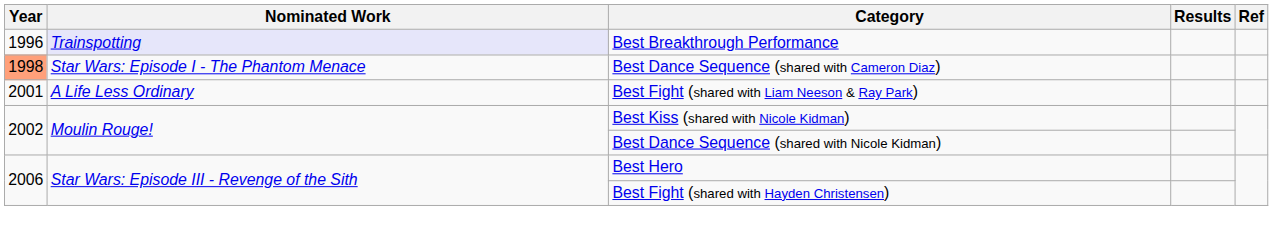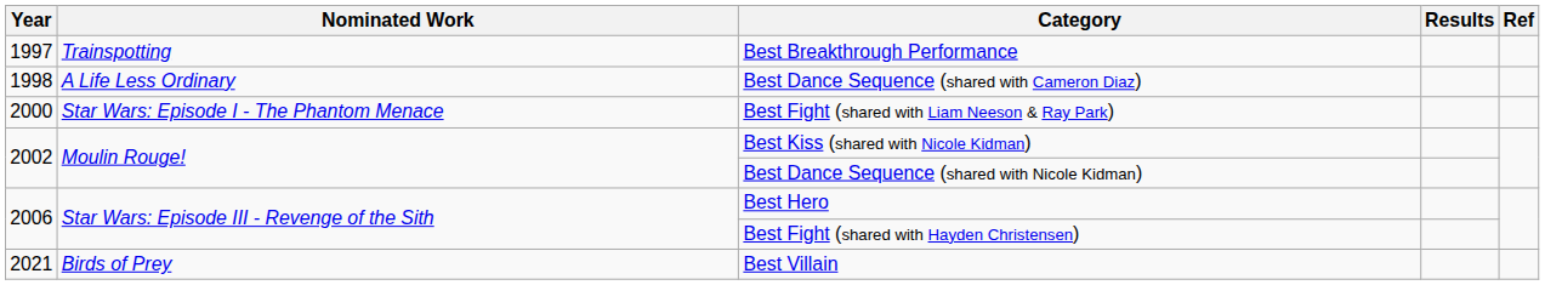 <table class="wikitable">
 <tr>
 <th scope="col" style="width:1em;">Year</th>
 <th scope="col" style="width:35em;">Nominated Work</th>
 <th scope="col" style="width:35em;">Category</th>
 <th scope="col" style="width:1em;">Results</th>
 <th scope="col" style="width:1em;">Ref</th>
 </tr>
 <tr>
-<td>1996</td>
-<td style="background: lavender;"><em><a href='#'>Trainspotting</a></em></td>
+<td>1997</td>
+<td><em><a href='#'>Trainspotting</a></em></td>
 <td><a href='#'>Best Breakthrough Performance</a></td>
 <td></td>
 <td></td>
 </tr>
 <tr>
-<td style="background: lightsalmon;">1998</td>
-<td><em><a href='#'>Star Wars: Episode I - The Phantom Menace</a></em></td>
+<td>1998</td>
+<td><em><a href='#'>A Life Less Ordinary</a></em></td>
 <td><a href='#'>Best Dance Sequence</a> (<small>shared with <a href='#'>Cameron Diaz</a></small>)</td>
 <td></td>
 <td></td>
 </tr>
 <tr>
-<td>2001</td>
-<td><em><a href='#'>A Life Less Ordinary</a></em></td>
+<td>2000</td>
+<td><em><a href='#'>Star Wars: Episode I - The Phantom Menace</a></em></td>
 <td><a href='#'>Best Fight</a> (<small>shared with <a href='#'>Liam Neeson</a> & <a href='#'>Ray Park</a></small>)</td>
 <td></td>
 <td></td>
 </tr>
 <tr>
 <td rowspan="2">2002</td>
 <td rowspan="2"><em><a href='#'>Moulin Rouge!</a></em></td>
 <td><a href='#'>Best Kiss</a> (<small>shared with <a href='#'>Nicole Kidman</a></small>)</td>
 <td></td>
 <td rowspan="2"></td>
 </tr>
 <tr>
 <td><a href='#'>Best Dance Sequence</a> (<small>shared with Nicole Kidman</small>)</td>
 <td></td>
 </tr>
 <tr>
 <td rowspan="2">2006</td>
 <td rowspan="2"><em><a href='#'>Star Wars: Episode III - Revenge of the Sith</a></em></td>
 <td><a href='#'>Best Hero</a></td>
 <td></td>
 <td rowspan="2"></td>
 </tr>
 <tr>
 <td><a href='#'>Best Fight</a> (<small>shared with <a href='#'>Hayden Christensen</a></small>)</td>
 <td></td>
 </tr>
+<tr>
+<td>2021</td>
+<td><em><a href='#'>Birds of Prey</a></em></td>
+<td><a href='#'>Best Villain</a></td>
+<td></td>
+<td></td>
+</tr>
 </table>
